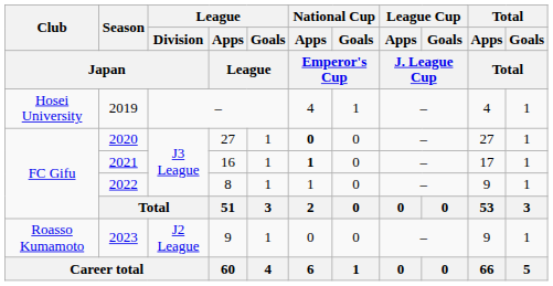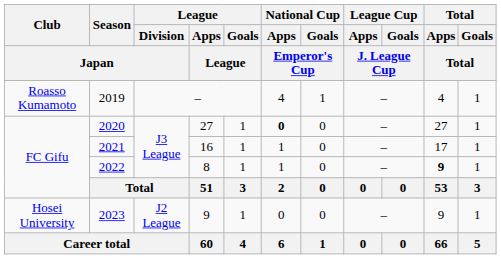 <table class="wikitable" style="text-align:center">
 <tr>
 <th rowspan=2>Club</th>
 <th rowspan=2>Season</th>
 <th colspan=3>League</th>
 <th colspan=2>National Cup</th>
 <th colspan=2>League Cup</th>
 <th colspan=2>Total</th>
 </tr>
 <tr>
 <th>Division</th>
 <th>Apps</th>
 <th>Goals</th>
 <th>Apps</th>
 <th>Goals</th>
 <th>Apps</th>
 <th>Goals</th>
 <th>Apps</th>
 <th>Goals</th>
 </tr>
 <tr>
 <th colspan=3>Japan</th>
 <th colspan=2>League</th>
 <th colspan=2><a href='#'>Emperor's Cup</a></th>
 <th colspan=2><a href='#'>J. League Cup</a></th>
 <th colspan=2>Total</th>
 </tr>
 <tr>
-<td><a href='#'>Hosei University</a></td>
+<td><a href='#'>Roasso Kumamoto</a></td>
 <td>2019</td>
 <td colspan="3">–</td>
 <td>4</td>
 <td>1</td>
 <td colspan="2">–</td>
 <td>4</td>
 <td>1</td>
 </tr>
 <tr>
 <td rowspan="4"><a href='#'>FC Gifu</a></td>
 <td><a href='#'>2020</a></td>
 <td rowspan="3"><a href='#'>J3 League</a></td>
 <td>27</td>
 <td>1</td>
 <td><strong>0</strong></td>
 <td>0</td>
 <td colspan="2">–</td>
 <td>27</td>
 <td>1</td>
 </tr>
 <tr>
 <td><a href='#'>2021</a></td>
 <td>16</td>
 <td>1</td>
-<td><strong>1</strong></td>
+<td>1</td>
 <td>0</td>
 <td colspan="2">–</td>
 <td>17</td>
 <td>1</td>
 </tr>
 <tr>
 <td><a href='#'>2022</a></td>
 <td>8</td>
 <td>1</td>
 <td>1</td>
 <td>0</td>
 <td colspan="2">–</td>
-<td>9</td>
+<td><strong>9</strong></td>
 <td>1</td>
 </tr>
 <tr>
 <th colspan="2">Total</th>
 <th>51</th>
 <th>3</th>
 <th>2</th>
 <th>0</th>
 <th>0</th>
 <th>0</th>
 <th>53</th>
 <th>3</th>
 </tr>
 <tr>
-<td><a href='#'>Roasso Kumamoto</a></td>
+<td><a href='#'>Hosei University</a></td>
 <td><a href='#'>2023</a></td>
 <td><a href='#'>J2 League</a></td>
 <td>9</td>
 <td>1</td>
 <td>0</td>
 <td>0</td>
 <td colspan="2">–</td>
 <td>9</td>
 <td>1</td>
 </tr>
 <tr>
 <th colspan=3>Career total</th>
 <th>60</th>
 <th>4</th>
 <th>6</th>
 <th>1</th>
 <th>0</th>
 <th>0</th>
 <th>66</th>
 <th>5</th>
 </tr>
 </table>
